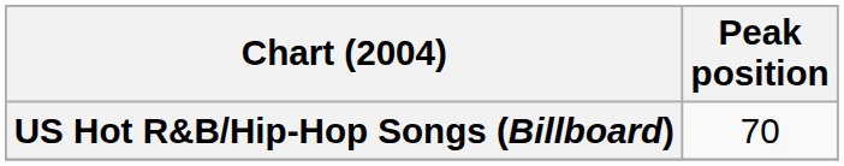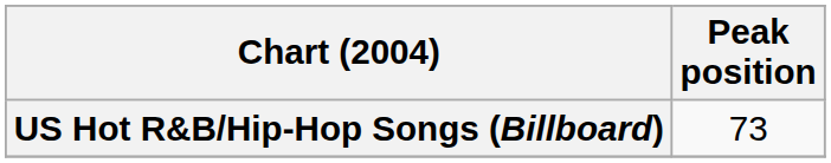 <table class="wikitable sortable plainrowheaders">
 <tr>
 <th scope="col">Chart (2004)</th>
 <th scope="col">Peak<br>position</th>
 </tr>
 <tr>
 <th scope="row">US Hot R&B/Hip-Hop Songs (<em>Billboard</em>)</th>
-<td style="text-align:center;">70</td>
+<td style="text-align:center;">73</td>
 </tr>
 <tr>
 </tr>
 </table>
